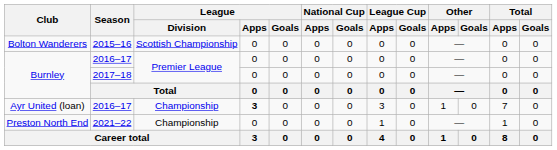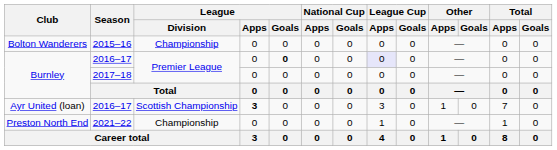 <table class="wikitable" style="text-align:center">
 <tr>
 <th rowspan="2">Club</th>
 <th rowspan="2">Season</th>
 <th colspan="3">League</th>
 <th colspan="2">National Cup</th>
 <th colspan="2">League Cup</th>
 <th colspan="2">Other</th>
 <th colspan="2">Total</th>
 </tr>
 <tr>
 <th>Division</th>
 <th>Apps</th>
 <th>Goals</th>
 <th>Apps</th>
 <th>Goals</th>
 <th>Apps</th>
 <th>Goals</th>
 <th>Apps</th>
 <th>Goals</th>
 <th>Apps</th>
 <th>Goals</th>
 </tr>
 <tr>
 <td><a href='#'>Bolton Wanderers</a></td>
 <td><a href='#'>2015–16</a></td>
-<td><a href='#'>Scottish Championship</a></td>
+<td><a href='#'>Championship</a></td>
 <td>0</td>
 <td>0</td>
 <td>0</td>
 <td>0</td>
 <td>0</td>
 <td>0</td>
 <td colspan="2">—</td>
 <td>0</td>
 <td>0</td>
 </tr>
 <tr>
 <td rowspan="3"><a href='#'>Burnley</a></td>
 <td><a href='#'>2016–17</a></td>
 <td rowspan="2"><a href='#'>Premier League</a></td>
 <td>0</td>
+<td><strong>0</strong></td>
 <td>0</td>
 <td>0</td>
-<td>0</td>
-<td>0</td>
+<td style="background: lavender;">0</td>
 <td>0</td>
 <td colspan="2">—</td>
 <td>0</td>
 <td>0</td>
 </tr>
 <tr>
 <td><a href='#'>2017–18</a></td>
 <td>0</td>
 <td>0</td>
 <td>0</td>
 <td>0</td>
 <td>0</td>
 <td>0</td>
 <td colspan="2">—</td>
 <td>0</td>
 <td>0</td>
 </tr>
 <tr>
 <th colspan="2">Total</th>
 <th>0</th>
 <th>0</th>
 <th>0</th>
 <th>0</th>
 <th>0</th>
 <th>0</th>
 <th colspan="2">—</th>
 <th>0</th>
 <th>0</th>
 </tr>
 <tr>
 <td><a href='#'>Ayr United</a> (loan)</td>
 <td><a href='#'>2016–17</a></td>
-<td><a href='#'>Championship</a></td>
+<td><a href='#'>Scottish Championship</a></td>
 <td><strong>3</strong></td>
 <td>0</td>
 <td>0</td>
 <td>0</td>
 <td>3</td>
 <td>0</td>
 <td>1</td>
 <td>0</td>
 <td>7</td>
 <td>0</td>
 </tr>
 <tr>
 <td><a href='#'>Preston North End</a></td>
 <td><a href='#'>2021–22</a></td>
 <td>Championship</td>
 <td>0</td>
 <td>0</td>
 <td>0</td>
 <td>0</td>
 <td>1</td>
 <td>0</td>
 <td colspan="2">—</td>
 <td>1</td>
 <td>0</td>
 </tr>
 <tr>
 <th colspan="3">Career total</th>
 <th>3</th>
 <th>0</th>
 <th>0</th>
 <th>0</th>
 <th>4</th>
 <th>0</th>
 <th>1</th>
 <th>0</th>
 <th>8</th>
 <th>0</th>
 </tr>
 </table>
